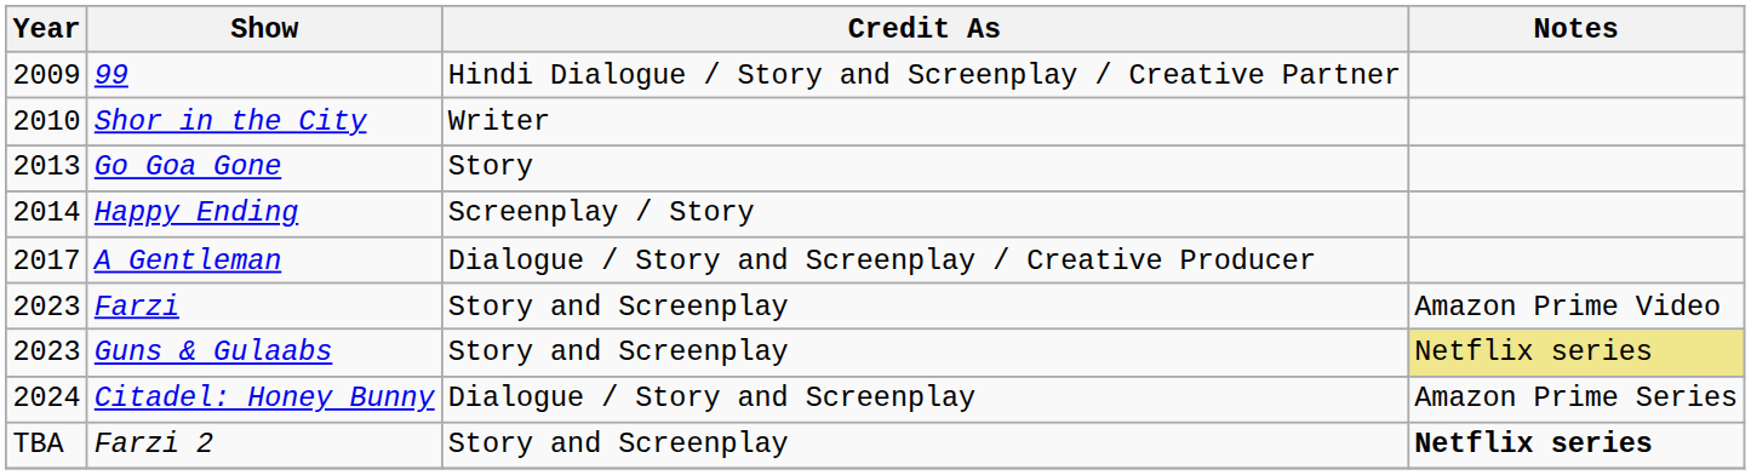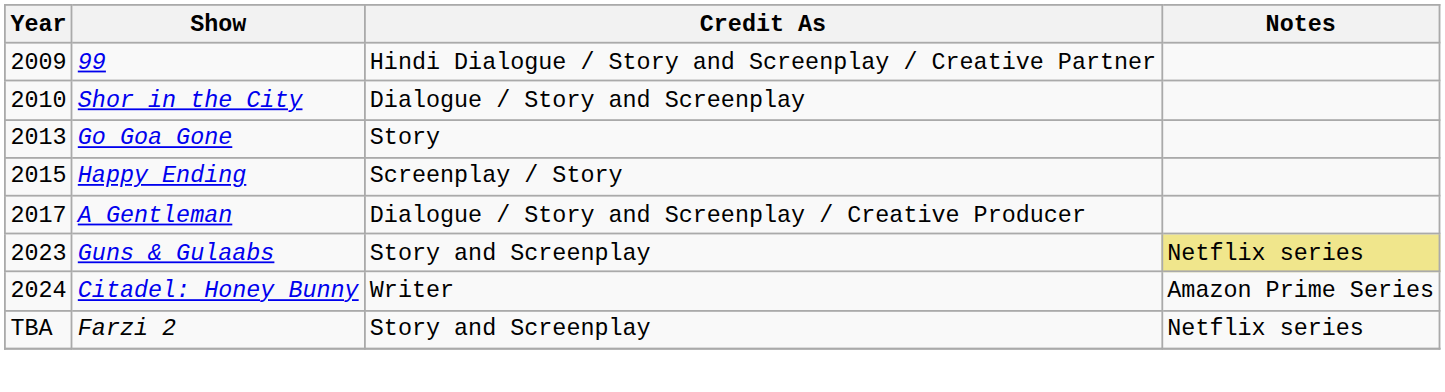 <table class="wikitable sortable collapsible">
 <tr>
 <th>Year</th>
 <th>Show</th>
 <th>Credit As</th>
 <th>Notes</th>
 </tr>
 <tr>
 <td>2009</td>
 <td><em><a href='#'>99</a></em></td>
 <td>Hindi Dialogue / Story and Screenplay / Creative Partner</td>
 <td></td>
 </tr>
 <tr>
 <td>2010</td>
 <td><em><a href='#'>Shor in the City</a></em></td>
-<td>Writer</td>
+<td>Dialogue / Story and Screenplay</td>
 <td></td>
 </tr>
 <tr>
 <td>2013</td>
 <td><em><a href='#'>Go Goa Gone</a></em></td>
 <td>Story</td>
 <td></td>
 </tr>
 <tr>
-<td>2014</td>
+<td>2015</td>
 <td><em><a href='#'>Happy Ending</a></em></td>
 <td>Screenplay / Story</td>
 <td></td>
 </tr>
 <tr>
 <td>2017</td>
 <td><em><a href='#'>A Gentleman</a></em></td>
 <td>Dialogue / Story and Screenplay / Creative Producer</td>
 <td></td>
 </tr>
 <tr>
 <td>2023</td>
-<td><em><a href='#'>Farzi</a></em></td>
-<td>Story and Screenplay</td>
-<td>Amazon Prime Video</td>
-</tr>
-<tr>
-<td>2023</td>
 <td><em><a href='#'>Guns & Gulaabs</a></em></td>
 <td>Story and Screenplay</td>
 <td style="background: khaki;">Netflix series</td>
 </tr>
 <tr>
 <td>2024</td>
 <td><em><a href='#'>Citadel: Honey Bunny</a></em></td>
-<td>Dialogue / Story and Screenplay</td>
+<td>Writer</td>
 <td>Amazon Prime Series</td>
 </tr>
 <tr>
 <td>TBA</td>
 <td><em>Farzi 2</em></td>
 <td>Story and Screenplay</td>
-<td><strong>Netflix series</strong></td>
+<td>Netflix series</td>
 </tr>
 <tr>
 </tr>
 </table>
